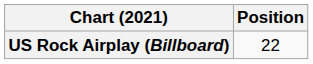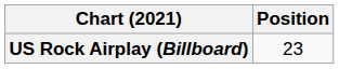 <table class="wikitable plainrowheaders" style="text-align:center">
 <tr>
 <th scope="col">Chart (2021)</th>
 <th scope="col">Position</th>
 </tr>
 <tr>
 <th scope="row">US Rock Airplay (<em>Billboard</em>)</th>
-<td>22</td>
+<td>23</td>
 </tr>
 </table>
